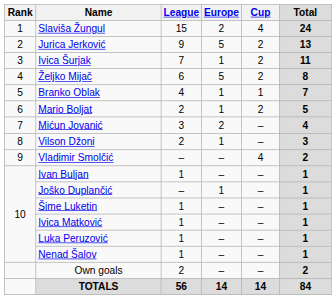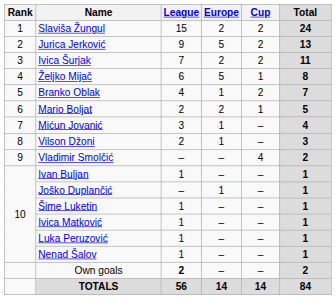 <table class="wikitable" style="font-size: 95%; text-align: center;">
 <tr>
 <th width=40>Rank</th>
 <th width=180>Name</th>
 <th width=50><a href='#'>League</a></th>
 <th width=50><a href='#'>Europe</a></th>
 <th width=50><a href='#'>Cup</a></th>
 <th width=70 style="background: #DCDCDC">Total</th>
 </tr>
 <tr>
 <td rowspan=1>1</td>
 <td style="text-align:left;"> <a href='#'>Slaviša Žungul</a></td>
 <td>15</td>
 <td>2</td>
-<td>4</td>
+<td>2</td>
 <th style="background: #DCDCDC">24</th>
 </tr>
 <tr>
 <td rowspan=1>2</td>
 <td style="text-align:left;"> <a href='#'>Jurica Jerković</a></td>
 <td>9</td>
 <td>5</td>
 <td>2</td>
 <th style="background: #DCDCDC">13</th>
 </tr>
 <tr>
 <td rowspan=1>3</td>
 <td style="text-align:left;"> <a href='#'>Ivica Šurjak</a></td>
 <td>7</td>
-<td>1</td>
+<td>2</td>
 <td>2</td>
 <th style="background: #DCDCDC">11</th>
 </tr>
 <tr>
 <td rowspan=1>4</td>
 <td style="text-align:left;"> <a href='#'>Željko Mijač</a></td>
 <td>6</td>
 <td>5</td>
-<td>2</td>
+<td>1</td>
 <th style="background: #DCDCDC">8</th>
 </tr>
 <tr>
 <td rowspan=1>5</td>
 <td style="text-align:left;"> <a href='#'>Branko Oblak</a></td>
 <td>4</td>
 <td>1</td>
-<td>1</td>
+<td>2</td>
 <th style="background: #DCDCDC">7</th>
 </tr>
 <tr>
 <td rowspan=1>6</td>
 <td style="text-align:left;"> <a href='#'>Mario Boljat</a></td>
 <td>2</td>
+<td>2</td>
 <td>1</td>
-<td>2</td>
 <th style="background: #DCDCDC">5</th>
 </tr>
 <tr>
 <td rowspan=1>7</td>
 <td style="text-align:left;"> <a href='#'>Mićun Jovanić</a></td>
 <td>3</td>
-<td>2</td>
+<td>1</td>
 <td>–</td>
 <th style="background: #DCDCDC">4</th>
 </tr>
 <tr>
 <td rowspan=1>8</td>
 <td style="text-align:left;"> <a href='#'>Vilson Džoni</a></td>
 <td>2</td>
 <td>1</td>
 <td>–</td>
 <th style="background: #DCDCDC">3</th>
 </tr>
 <tr>
 <td rowspan=1>9</td>
 <td style="text-align:left;"> <a href='#'>Vladimir Smolčić</a></td>
 <td>–</td>
 <td>–</td>
 <td>4</td>
 <th style="background: #DCDCDC">2</th>
 </tr>
 <tr>
 <td rowspan=6>10</td>
 <td style="text-align:left;"> <a href='#'>Ivan Buljan</a></td>
 <td>1</td>
 <td>–</td>
 <td>–</td>
 <th style="background: #DCDCDC">1</th>
 </tr>
 <tr>
 <td style="text-align:left;"> <a href='#'>Joško Duplančić</a></td>
 <td>–</td>
 <td>1</td>
 <td>–</td>
 <th style="background: #DCDCDC">1</th>
 </tr>
 <tr>
 <td style="text-align:left;"> <a href='#'>Šime Luketin</a></td>
 <td>1</td>
 <td>–</td>
 <td>–</td>
 <th style="background: #DCDCDC">1</th>
 </tr>
 <tr>
 <td style="text-align:left;"> <a href='#'>Ivica Matković</a></td>
 <td>1</td>
 <td>–</td>
 <td>–</td>
 <th style="background: #DCDCDC">1</th>
 </tr>
 <tr>
 <td style="text-align:left;"> <a href='#'>Luka Peruzović</a></td>
 <td>1</td>
 <td>–</td>
 <td>–</td>
 <th style="background: #DCDCDC">1</th>
 </tr>
 <tr>
 <td style="text-align:left;"> <a href='#'>Nenad Šalov</a></td>
 <td>1</td>
 <td>–</td>
 <td>–</td>
 <th style="background: #DCDCDC">1</th>
 </tr>
 <tr>
 <td></td>
 <td style="text-align:center;">Own goals</td>
-<td>2</td>
+<td><strong>2</strong></td>
 <td>–</td>
 <td>–</td>
 <th style="background: #DCDCDC">2</th>
 </tr>
 <tr>
 <td></td>
 <th style="background: #DCDCDC">TOTALS</th>
 <th style="background: #DCDCDC">56</th>
 <th style="background: #DCDCDC">14</th>
 <th style="background: #DCDCDC">14</th>
 <th style="background: #DCDCDC">84</th>
 </tr>
 </table>
